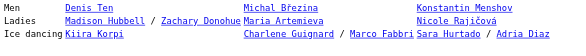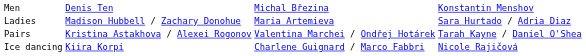 <table>
 <tr>
 <td>Men</td>
 <td> <a href='#'>Denis Ten</a></td>
 <td> <a href='#'>Michal Březina</a></td>
 <td> <a href='#'>Konstantin Menshov</a></td>
 </tr>
 <tr>
 <td>Ladies</td>
 <td> <a href='#'>Madison Hubbell</a> / <a href='#'>Zachary Donohue</a></td>
 <td> <a href='#'>Maria Artemieva</a></td>
-<td> <a href='#'>Nicole Rajičová</a></td>
+<td> <a href='#'>Sara Hurtado</a> / <a href='#'>Adria Diaz</a></td>
+</tr>
+<tr>
+<td>Pairs</td>
+<td> <a href='#'>Kristina Astakhova</a> / <a href='#'>Alexei Rogonov</a></td>
+<td> <a href='#'>Valentina Marchei</a> / <a href='#'>Ondřej Hotárek</a></td>
+<td> <a href='#'>Tarah Kayne</a> / <a href='#'>Daniel O'Shea</a></td>
 </tr>
 <tr>
 <td>Ice dancing</td>
 <td> <a href='#'>Kiira Korpi</a></td>
 <td> <a href='#'>Charlene Guignard</a> / <a href='#'>Marco Fabbri</a></td>
-<td> <a href='#'>Sara Hurtado</a> / <a href='#'>Adria Diaz</a></td>
+<td> <a href='#'>Nicole Rajičová</a></td>
 </tr>
 </table>
